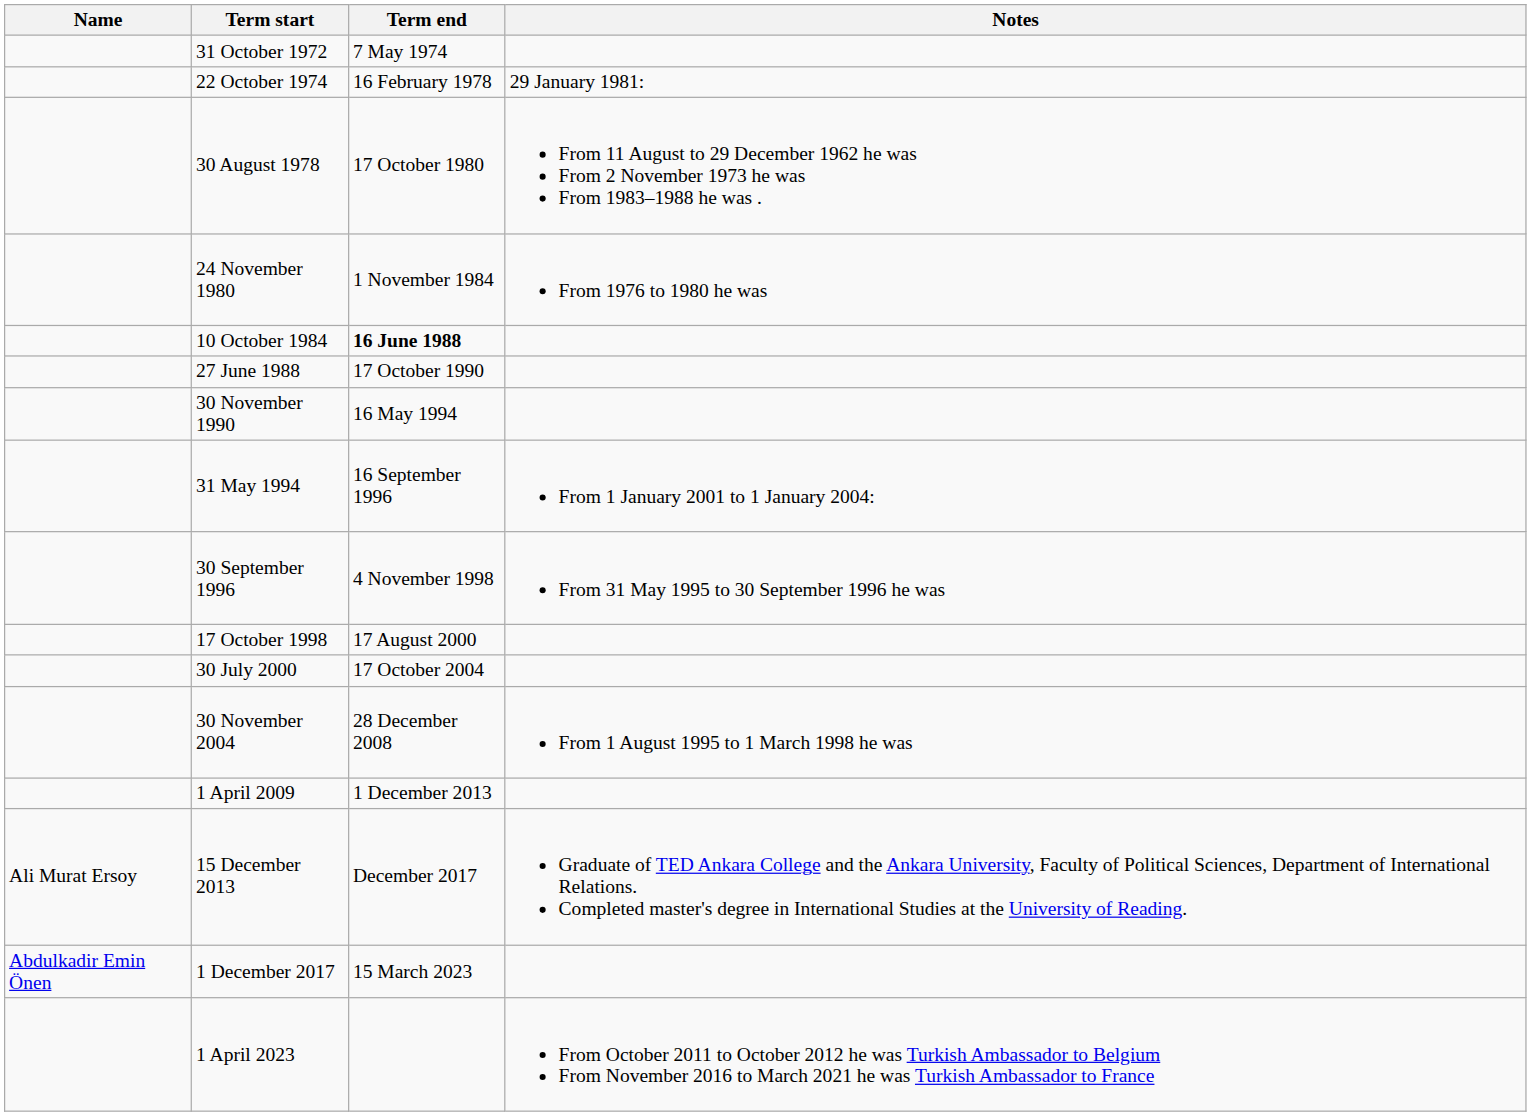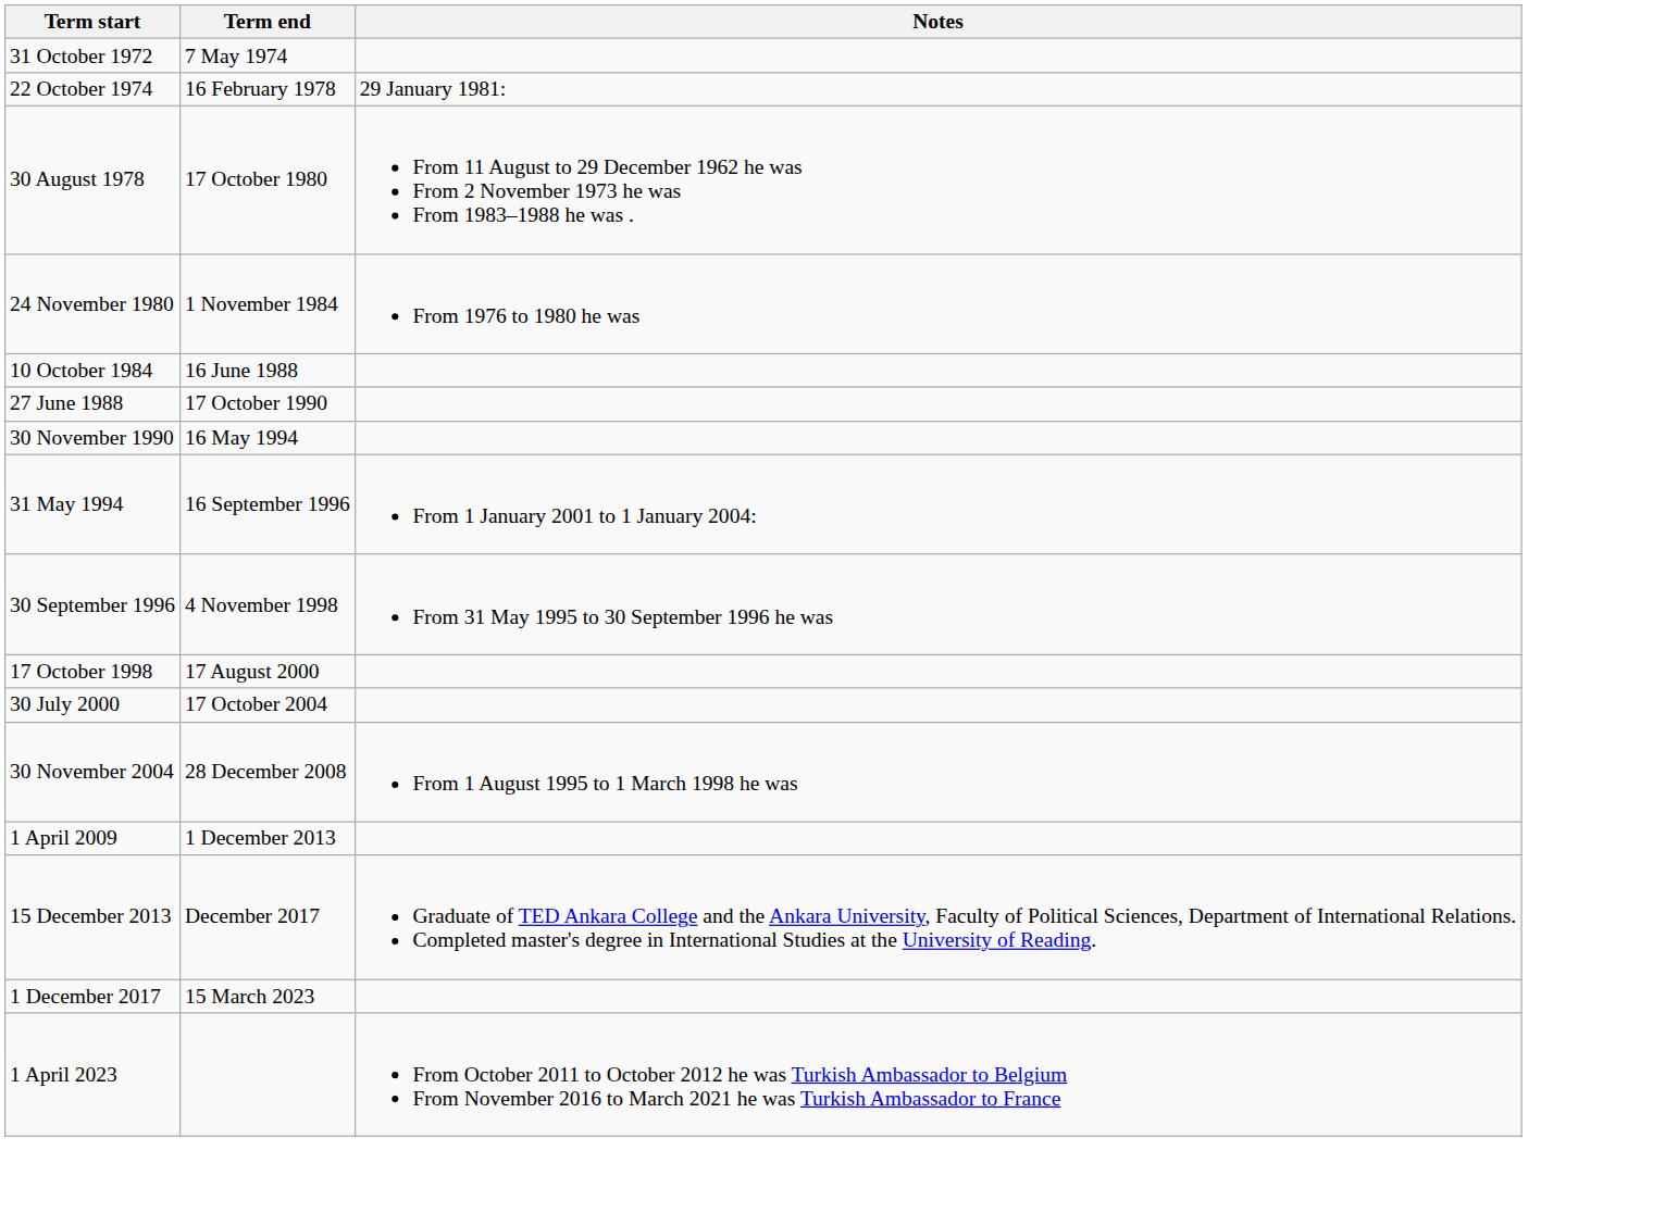 <table class="wikitable sortable">
 <tr>
-<th>Name</th>
 <th>Term start</th>
 <th>Term end</th>
 <th>Notes</th>
 </tr>
 <tr>
-<td></td>
 <td>31 October 1972</td>
 <td>7 May 1974</td>
 <td></td>
 </tr>
 <tr>
-<td></td>
 <td>22 October 1974</td>
 <td>16 February 1978</td>
 <td>29 January 1981: </td>
 </tr>
 <tr>
-<td></td>
 <td>30 August 1978</td>
 <td>17 October 1980</td>
 <td><br><ul><li>From 11 August to 29 December 1962 he was </li><li>From 2 November 1973 he was </li><li>From 1983–1988 he was .</li></ul></td>
 </tr>
 <tr>
-<td></td>
 <td>24 November 1980</td>
 <td>1 November 1984</td>
 <td><br><ul><li>From 1976 to 1980 he was </li></ul></td>
 </tr>
 <tr>
-<td></td>
 <td>10 October 1984</td>
-<td><strong>16 June 1988</strong></td>
+<td>16 June 1988</td>
 <td></td>
 </tr>
 <tr>
-<td></td>
 <td>27 June 1988</td>
 <td>17 October 1990</td>
 <td></td>
 </tr>
 <tr>
-<td></td>
 <td>30 November 1990</td>
 <td>16 May 1994</td>
 <td></td>
 </tr>
 <tr>
-<td></td>
 <td>31 May 1994</td>
 <td>16 September 1996</td>
 <td><br><ul><li>From 1 January 2001 to 1 January 2004: </li></ul></td>
 </tr>
 <tr>
-<td></td>
 <td>30 September 1996</td>
 <td>4 November 1998</td>
 <td><br><ul><li>From 31 May 1995 to 30 September 1996 he was </li></ul></td>
 </tr>
 <tr>
-<td></td>
 <td>17 October 1998</td>
 <td>17 August 2000</td>
 <td></td>
 </tr>
 <tr>
-<td></td>
 <td>30 July 2000</td>
 <td>17 October 2004</td>
 <td></td>
 </tr>
 <tr>
-<td></td>
 <td>30 November 2004</td>
 <td>28 December 2008</td>
 <td><br><ul><li>From 1 August 1995 to 1 March 1998 he was </li></ul></td>
 </tr>
 <tr>
-<td></td>
 <td>1 April 2009</td>
 <td>1 December 2013</td>
 <td></td>
 </tr>
 <tr>
-<td>Ali Murat Ersoy</td>
 <td>15 December 2013</td>
 <td>December 2017</td>
 <td><br><ul><li>Graduate of <a href='#'>TED Ankara College</a> and the <a href='#'>Ankara University</a>, Faculty of Political Sciences, Department of International Relations.</li><li>Completed master's degree in International Studies at the <a href='#'>University of Reading</a>.</li></ul></td>
 </tr>
 <tr>
-<td><a href='#'>Abdulkadir Emin Önen</a></td>
 <td>1 December 2017</td>
 <td>15 March 2023</td>
 <td></td>
 </tr>
 <tr>
-<td></td>
 <td>1 April 2023</td>
 <td></td>
 <td><br><ul><li>From October 2011 to October 2012 he was <a href='#'>Turkish Ambassador to Belgium</a></li><li>From November 2016 to March 2021 he was <a href='#'>Turkish Ambassador to France</a></li></ul></td>
 </tr>
 </table>
